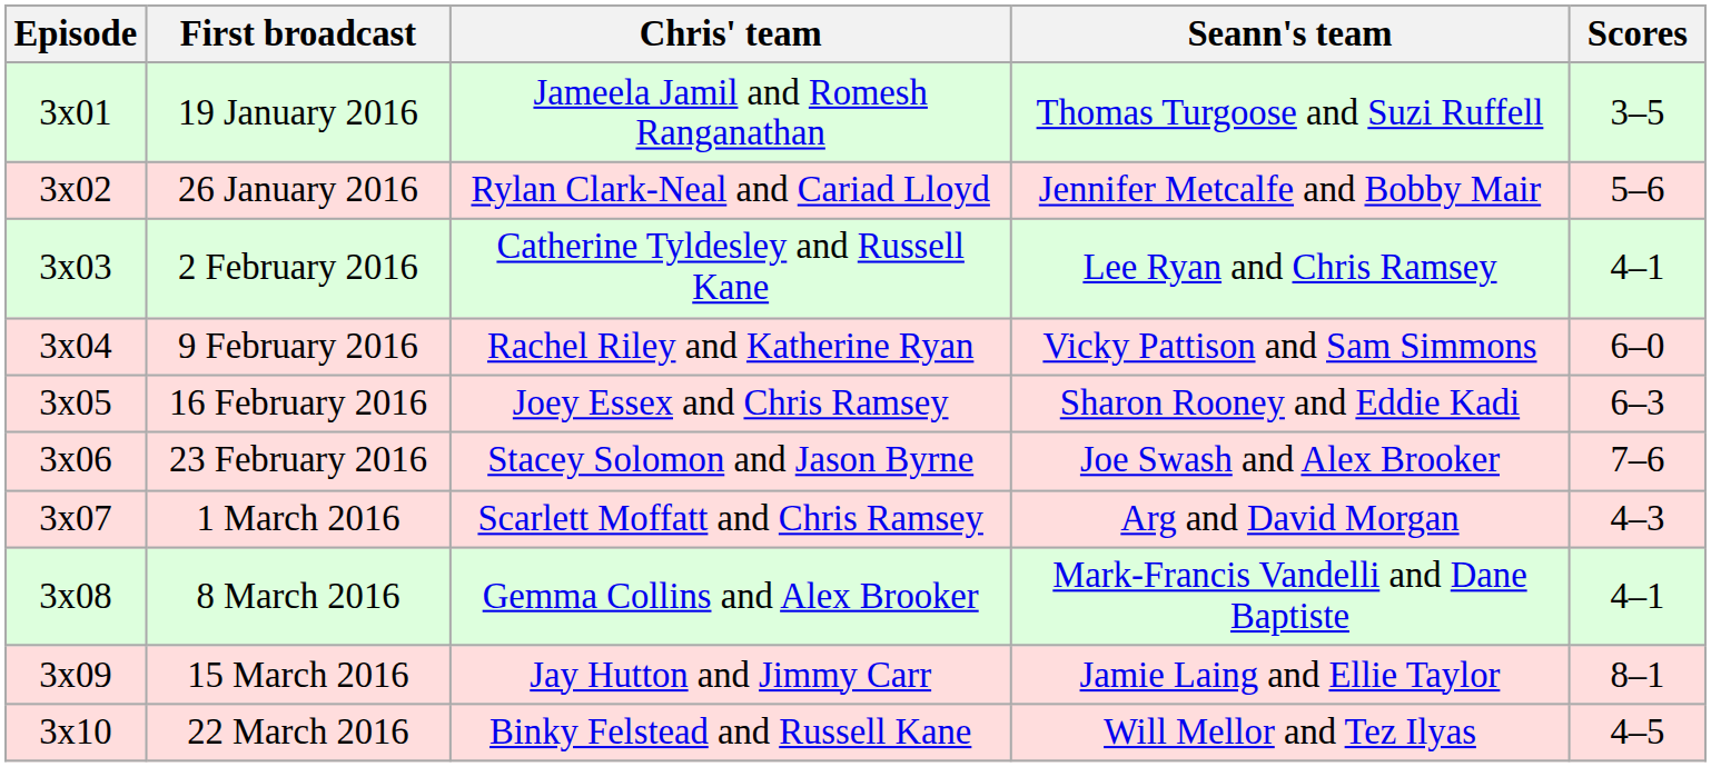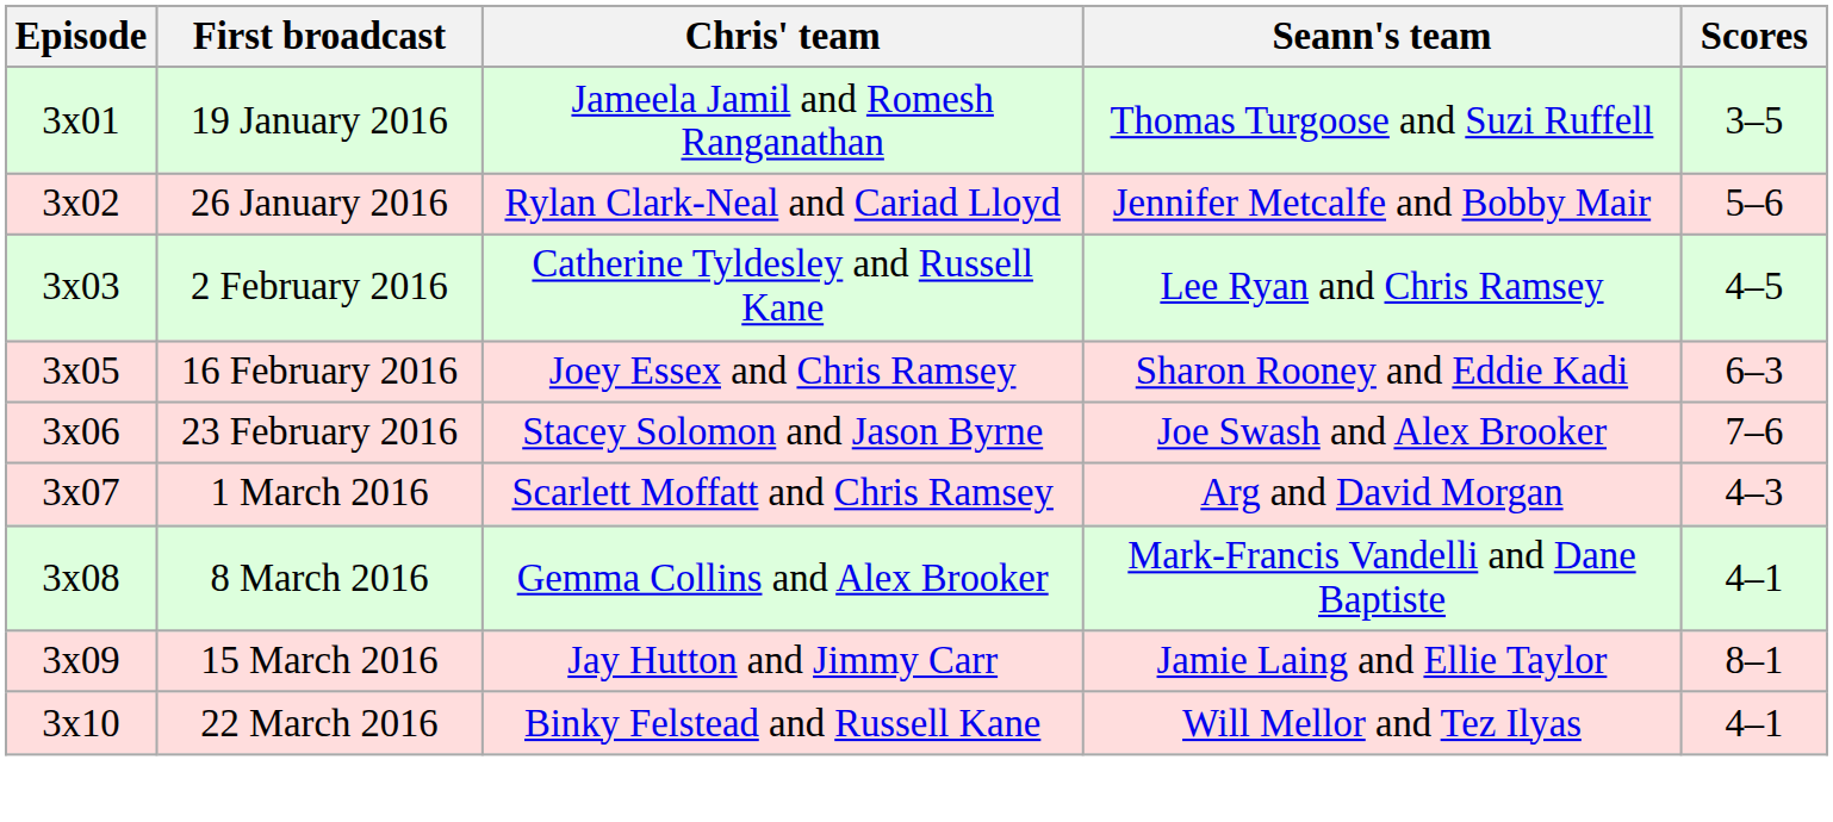 <table width="750" class="wikitable" style="text-align:center;">
 <tr>
 <th width="8%">Episode</th>
 <th width="18%">First broadcast</th>
 <th width="33%">Chris' team</th>
 <th width="33%">Seann's team</th>
 <th width="8%">Scores</th>
 </tr>
 <tr bgcolor="#ddffdd">
 <td>3x01</td>
 <td>19 January 2016</td>
 <td><a href='#'>Jameela Jamil</a> and <a href='#'>Romesh Ranganathan</a></td>
 <td><a href='#'>Thomas Turgoose</a> and <a href='#'>Suzi Ruffell</a></td>
 <td>3–5</td>
 </tr>
 <tr bgcolor="#ffdddd">
 <td>3x02</td>
 <td>26 January 2016</td>
 <td><a href='#'>Rylan Clark-Neal</a> and <a href='#'>Cariad Lloyd</a></td>
 <td><a href='#'>Jennifer Metcalfe</a> and <a href='#'>Bobby Mair</a></td>
 <td>5–6</td>
 </tr>
 <tr bgcolor="#ddffdd">
 <td>3x03</td>
 <td>2 February 2016</td>
 <td><a href='#'>Catherine Tyldesley</a> and <a href='#'>Russell Kane</a></td>
 <td><a href='#'>Lee Ryan</a> and <a href='#'>Chris Ramsey</a></td>
-<td>4–1</td>
-</tr>
-<tr bgcolor="#ffdddd">
-<td>3x04</td>
-<td>9 February 2016</td>
-<td><a href='#'>Rachel Riley</a> and <a href='#'>Katherine Ryan</a></td>
-<td><a href='#'>Vicky Pattison</a> and <a href='#'>Sam Simmons</a></td>
-<td>6–0</td>
+<td>4–5</td>
 </tr>
 <tr bgcolor="#ffdddd">
 <td>3x05</td>
 <td>16 February 2016</td>
 <td><a href='#'>Joey Essex</a> and <a href='#'>Chris Ramsey</a></td>
 <td><a href='#'>Sharon Rooney</a> and <a href='#'>Eddie Kadi</a></td>
 <td>6–3</td>
 </tr>
 <tr bgcolor="#ffdddd">
 <td>3x06</td>
 <td>23 February 2016</td>
 <td><a href='#'>Stacey Solomon</a> and <a href='#'>Jason Byrne</a></td>
 <td><a href='#'>Joe Swash</a> and <a href='#'>Alex Brooker</a></td>
 <td>7–6</td>
 </tr>
 <tr bgcolor="#ffdddd">
 <td>3x07</td>
 <td>1 March 2016</td>
 <td><a href='#'>Scarlett Moffatt</a> and <a href='#'>Chris Ramsey</a></td>
 <td><a href='#'>Arg</a> and <a href='#'>David Morgan</a></td>
 <td>4–3</td>
 </tr>
 <tr bgcolor="#ddffdd">
 <td>3x08</td>
 <td>8 March 2016</td>
 <td><a href='#'>Gemma Collins</a> and <a href='#'>Alex Brooker</a></td>
 <td><a href='#'>Mark-Francis Vandelli</a> and <a href='#'>Dane Baptiste</a></td>
 <td>4–1</td>
 </tr>
 <tr bgcolor="#ffdddd">
 <td>3x09</td>
 <td>15 March 2016</td>
 <td><a href='#'>Jay Hutton</a> and <a href='#'>Jimmy Carr</a></td>
 <td><a href='#'>Jamie Laing</a> and <a href='#'>Ellie Taylor</a></td>
 <td>8–1</td>
 </tr>
 <tr bgcolor="#ffdddd">
 <td>3x10</td>
 <td>22 March 2016</td>
 <td><a href='#'>Binky Felstead</a> and <a href='#'>Russell Kane</a></td>
 <td><a href='#'>Will Mellor</a> and <a href='#'>Tez Ilyas</a></td>
-<td>4–5</td>
+<td>4–1</td>
 </tr>
 </table>
